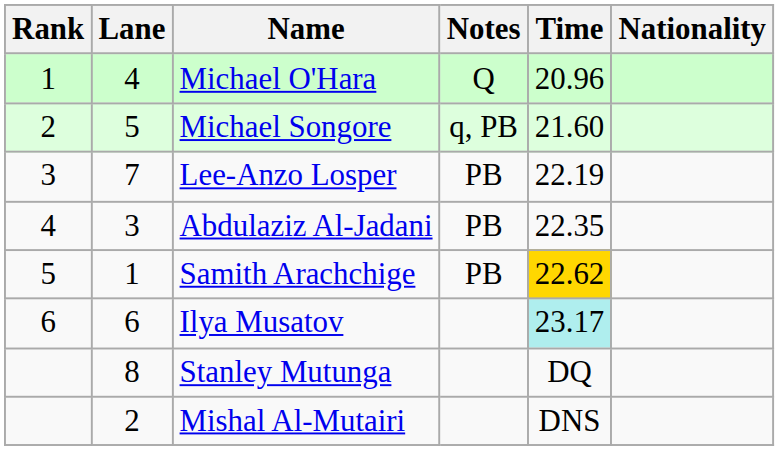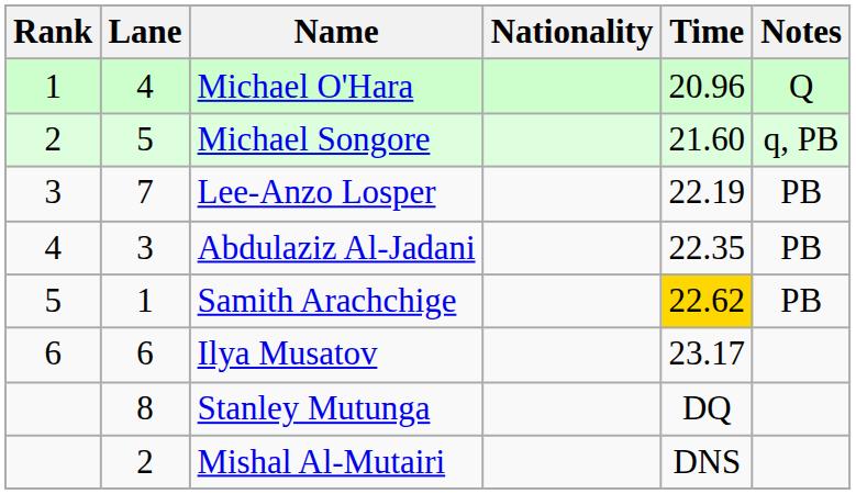 <table class="wikitable sortable" style="text-align:center">
 <tr>
 <th>Rank</th>
 <th>Lane</th>
 <th>Name</th>
+<th>Nationality</th>
+<th>Time</th>
 <th>Notes</th>
-<th>Time</th>
-<th>Nationality</th>
 </tr>
 <tr bgcolor=ccffcc>
 <td>1</td>
 <td>4</td>
 <td align=left><a href='#'>Michael O'Hara</a></td>
+<td align=left></td>
+<td>20.96</td>
 <td>Q</td>
-<td>20.96</td>
-<td align=left></td>
 </tr>
 <tr bgcolor=ddffdd>
 <td>2</td>
 <td>5</td>
 <td align=left><a href='#'>Michael Songore</a></td>
+<td align=left></td>
+<td>21.60</td>
 <td>q, PB</td>
-<td>21.60</td>
-<td align=left></td>
 </tr>
 <tr>
 <td>3</td>
 <td>7</td>
 <td align=left><a href='#'>Lee-Anzo Losper</a></td>
+<td align=left></td>
+<td>22.19</td>
 <td>PB</td>
-<td>22.19</td>
-<td align=left></td>
 </tr>
 <tr>
 <td>4</td>
 <td>3</td>
 <td align=left><a href='#'>Abdulaziz Al-Jadani</a></td>
+<td align=left></td>
+<td>22.35</td>
 <td>PB</td>
-<td>22.35</td>
-<td align=left></td>
 </tr>
 <tr>
 <td>5</td>
 <td>1</td>
 <td align=left><a href='#'>Samith Arachchige</a></td>
+<td align=left></td>
+<td style="background: gold;">22.62</td>
 <td>PB</td>
-<td style="background: gold;">22.62</td>
-<td align=left></td>
 </tr>
 <tr>
 <td>6</td>
 <td>6</td>
 <td align=left><a href='#'>Ilya Musatov</a></td>
+<td align=left></td>
+<td>23.17</td>
 <td></td>
-<td style="background: paleturquoise;">23.17</td>
-<td align=left></td>
 </tr>
 <tr>
 <td></td>
 <td>8</td>
 <td align=left><a href='#'>Stanley Mutunga</a></td>
+<td align=left></td>
+<td>DQ</td>
 <td></td>
-<td>DQ</td>
-<td align=left></td>
 </tr>
 <tr>
 <td></td>
 <td>2</td>
 <td align=left><a href='#'>Mishal Al-Mutairi</a></td>
+<td align=left></td>
+<td>DNS</td>
 <td></td>
-<td>DNS</td>
-<td align=left></td>
 </tr>
 </table>
